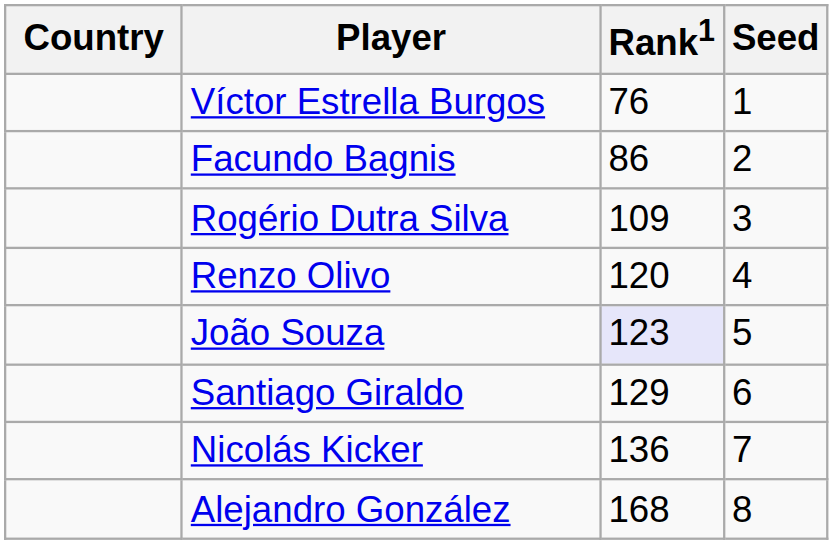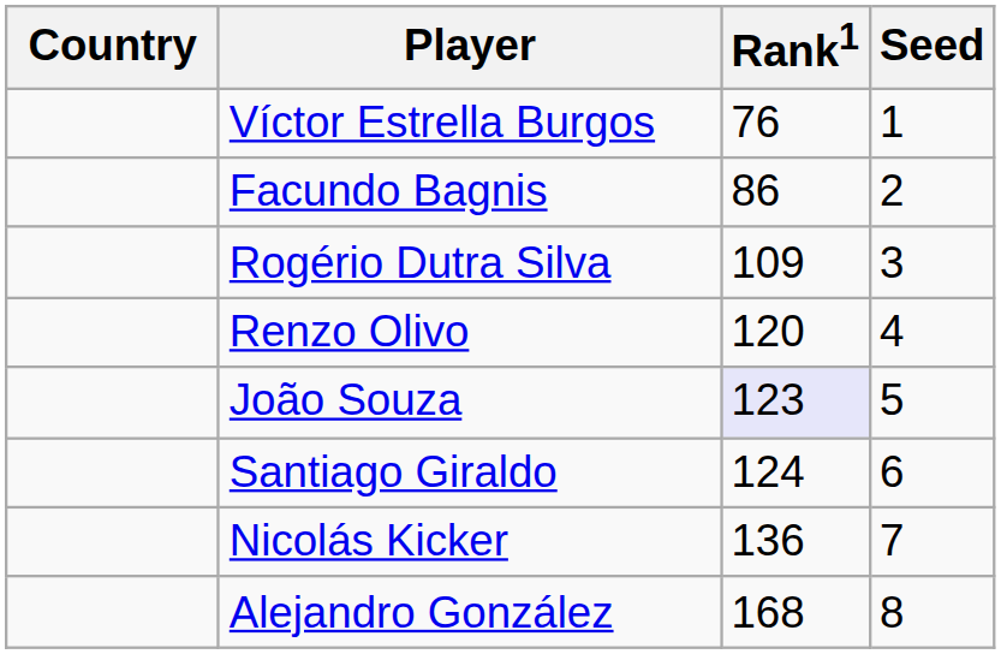 <table class="sortable wikitable">
 <tr>
 <th width="70">Country</th>
 <th width="175">Player</th>
 <th>Rank<sup>1</sup></th>
 <th>Seed</th>
 </tr>
 <tr>
 <td></td>
 <td><a href='#'>Víctor Estrella Burgos</a></td>
 <td>76</td>
 <td>1</td>
 </tr>
 <tr>
 <td></td>
 <td><a href='#'>Facundo Bagnis</a></td>
 <td>86</td>
 <td>2</td>
 </tr>
 <tr>
 <td></td>
 <td><a href='#'>Rogério Dutra Silva</a></td>
 <td>109</td>
 <td>3</td>
 </tr>
 <tr>
 <td></td>
 <td><a href='#'>Renzo Olivo</a></td>
 <td>120</td>
 <td>4</td>
 </tr>
 <tr>
 <td></td>
 <td><a href='#'>João Souza</a></td>
 <td style="background: lavender;">123</td>
 <td>5</td>
 </tr>
 <tr>
 <td></td>
 <td><a href='#'>Santiago Giraldo</a></td>
-<td>129</td>
+<td>124</td>
 <td>6</td>
 </tr>
 <tr>
 <td></td>
 <td><a href='#'>Nicolás Kicker</a></td>
 <td>136</td>
 <td>7</td>
 </tr>
 <tr>
 <td></td>
 <td><a href='#'>Alejandro González</a></td>
 <td>168</td>
 <td>8</td>
 </tr>
 </table>
